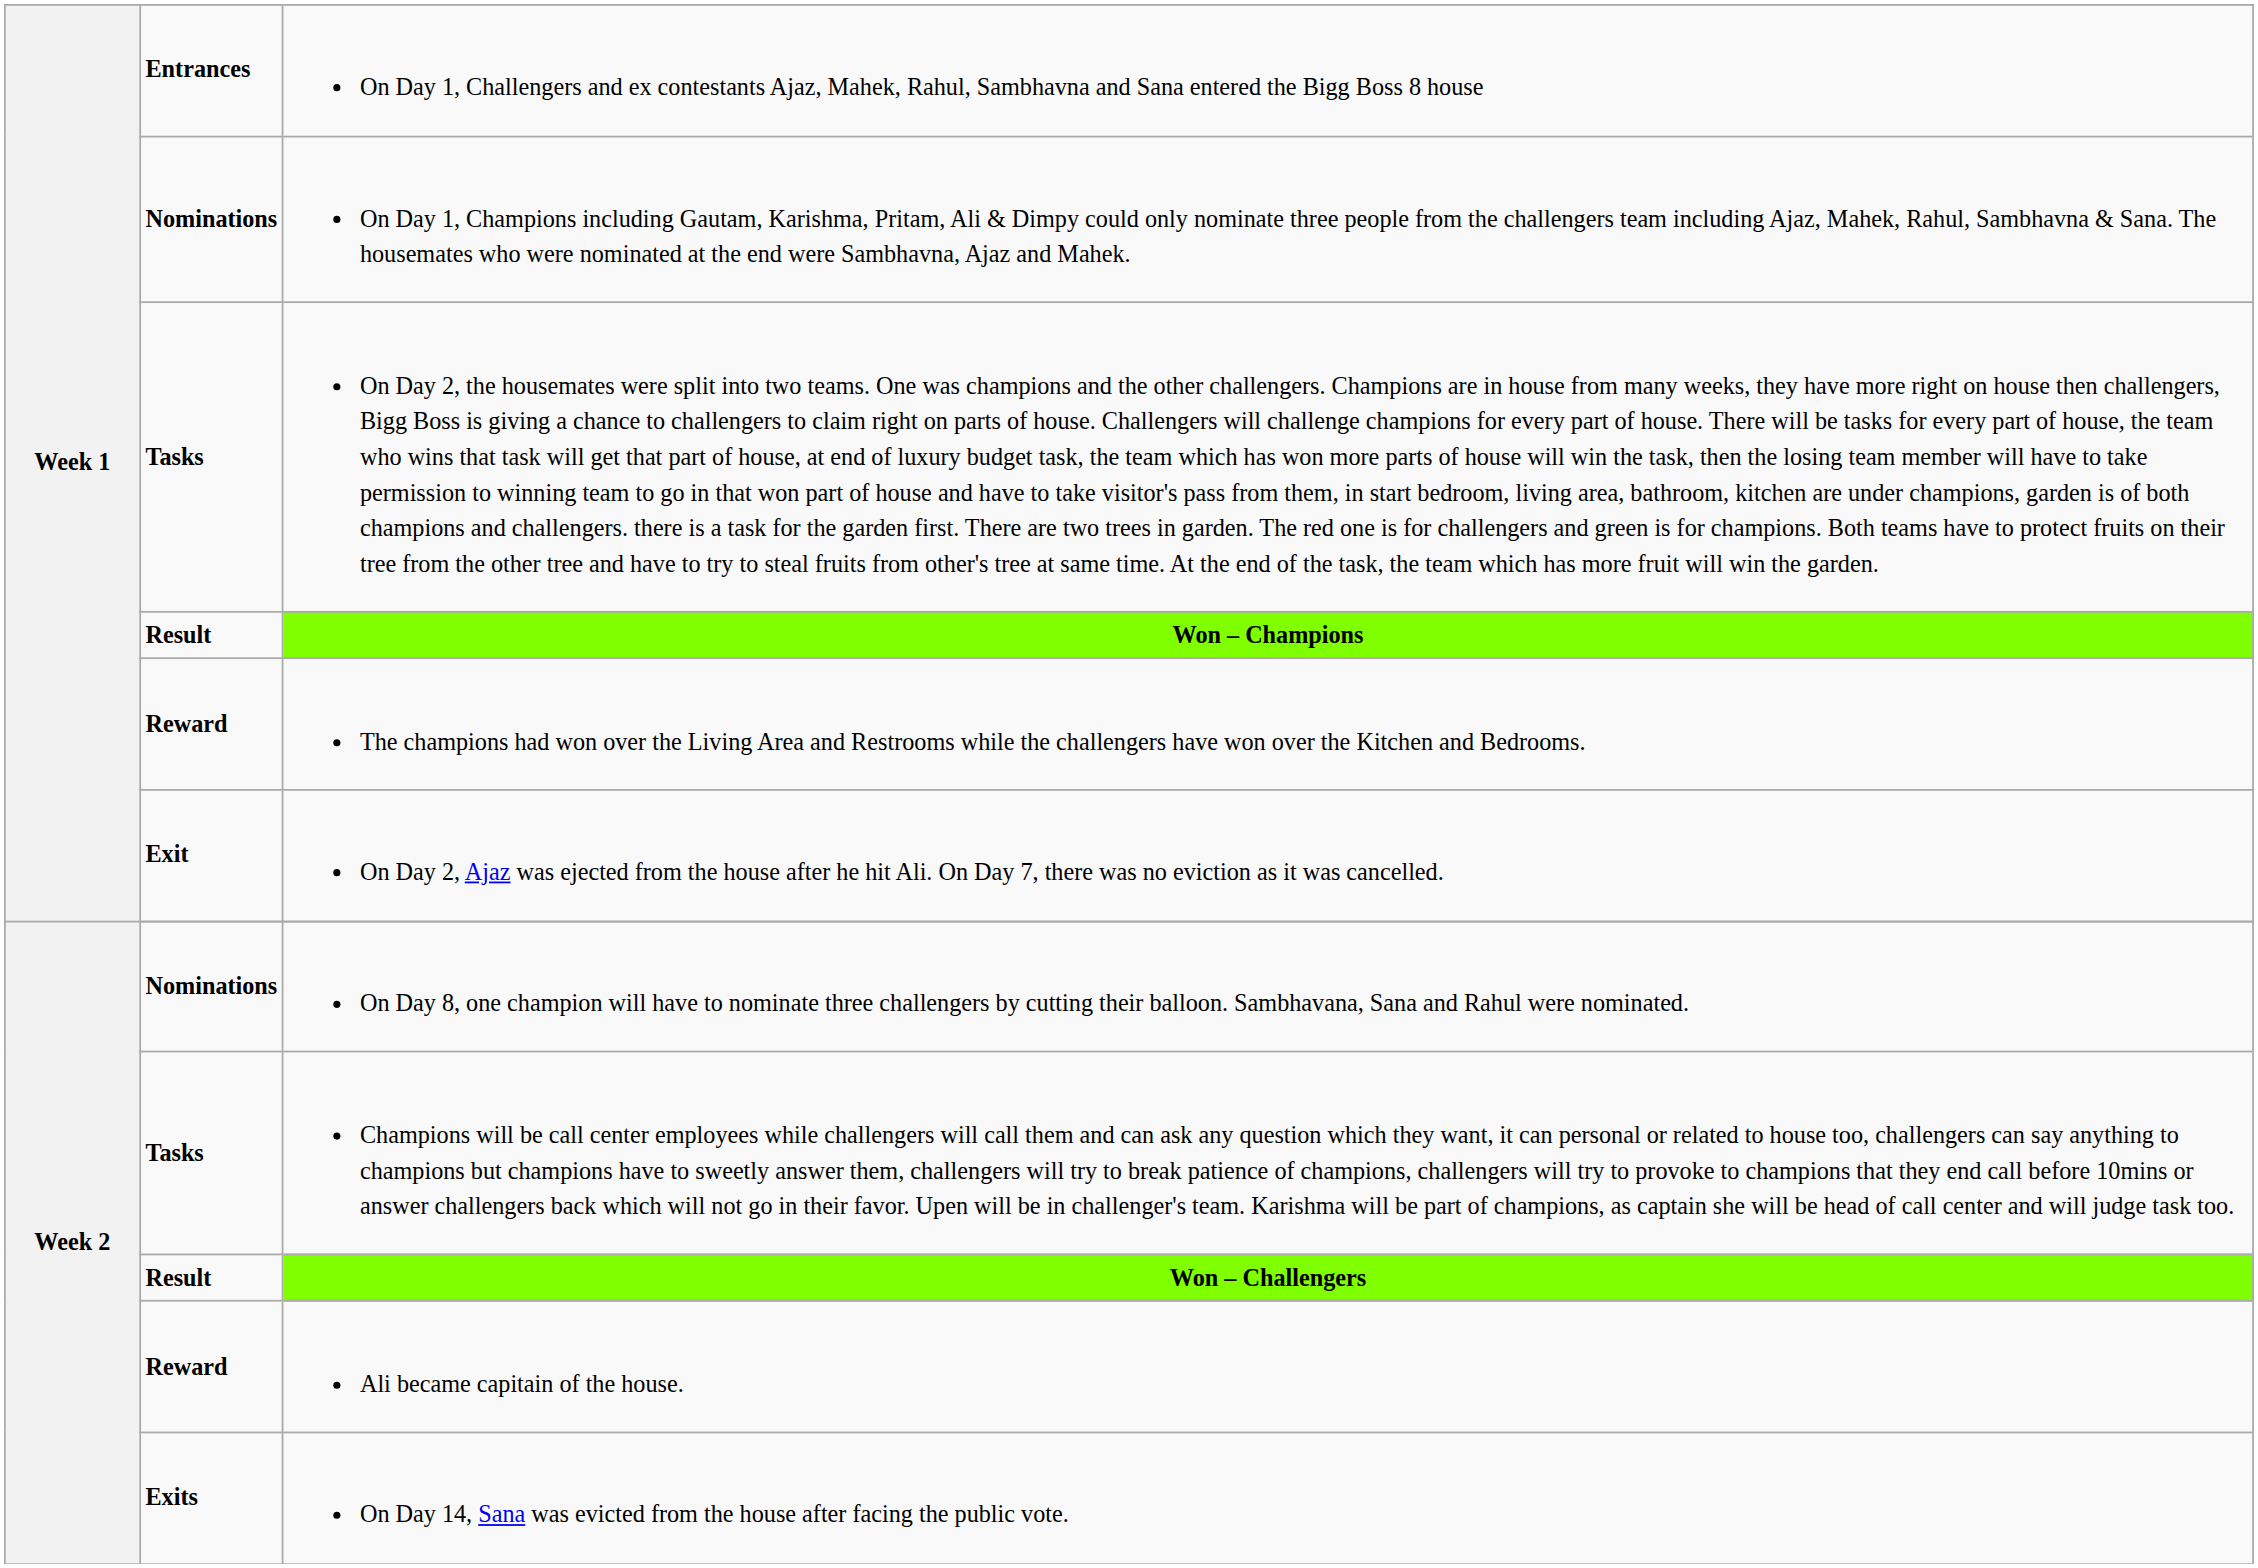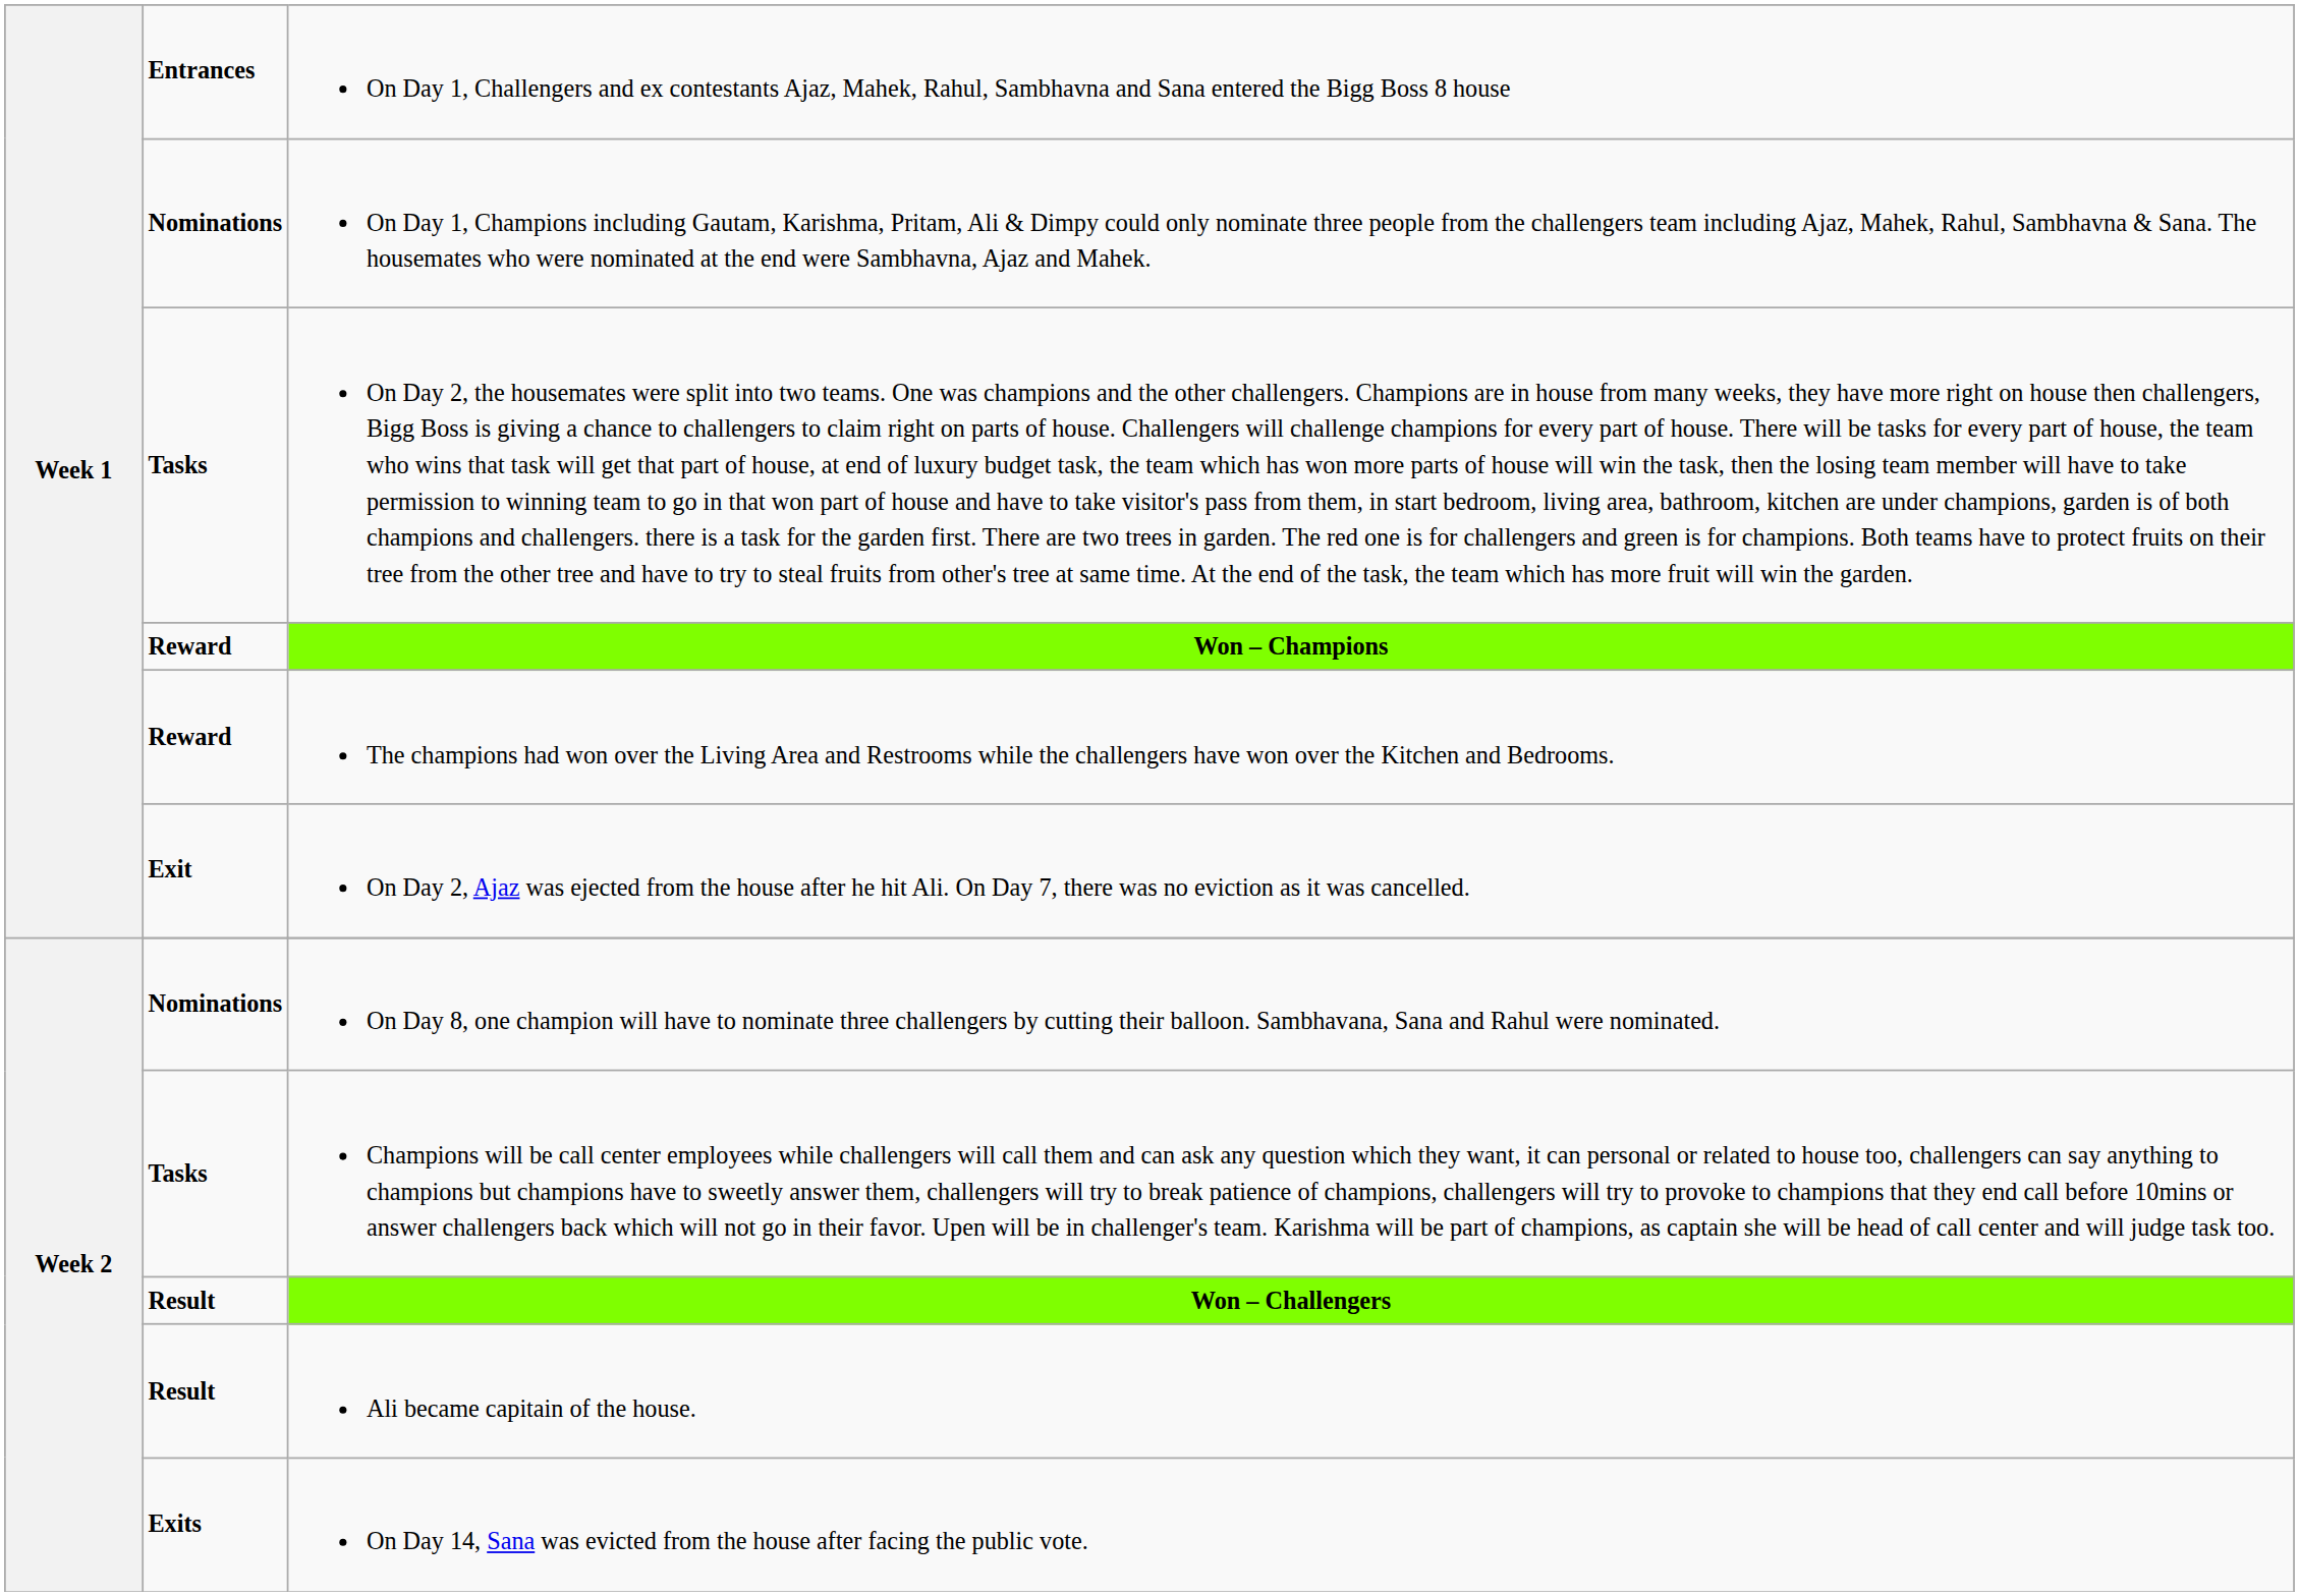 <table class="wikitable" style="width:100%; font-size:85%; line-height:20px;">
 <tr>
 <th rowspan=6 style="width: 6%;" style="background:#87CEFA;">Week 1</th>
 <td><strong>Entrances</strong></td>
 <td><br><ul><li>On Day 1, Challengers and ex contestants Ajaz, Mahek, Rahul, Sambhavna and Sana entered the Bigg Boss 8 house</li></ul></td>
 </tr>
 <tr>
 <td><strong>Nominations</strong></td>
 <td><br><ul><li>On Day 1, Champions including Gautam, Karishma, Pritam, Ali & Dimpy could only nominate three people from the challengers team including Ajaz, Mahek, Rahul, Sambhavna & Sana. The housemates who were nominated at the end were Sambhavna, Ajaz and Mahek.</li></ul></td>
 </tr>
 <tr>
 <td><strong>Tasks</strong></td>
 <td><br><ul><li>On Day 2, the housemates were split into two teams. One was champions and the other challengers. Champions are in house from many weeks, they have more right on house then challengers, Bigg Boss is giving a chance to challengers to claim right on parts of house. Challengers will challenge champions for every part of house. There will be tasks for every part of house, the team who wins that task will get that part of house, at end of luxury budget task, the team which has won more parts of house will win the task, then the losing team member will have to take permission to winning team to go in that won part of house and have to take visitor's pass from them, in start bedroom, living area, bathroom, kitchen are under champions, garden is of both champions and challengers. there is a task for the garden first. There are two trees in garden. The red one is for challengers and green is for champions. Both teams have to protect fruits on their tree from the other tree and have to try to steal fruits from other's tree at same time. At the end of the task, the team which has more fruit will win the garden.</li></ul></td>
 </tr>
 <tr>
-<td><strong>Result</strong></td>
+<td><strong>Reward</strong></td>
 <td style="text-align:center; background:#7fff00;"><strong>Won – Champions</strong></td>
 </tr>
 <tr>
 <td><strong>Reward</strong></td>
 <td><br><ul><li>The champions had won over the Living Area and Restrooms while the challengers have won over the Kitchen and Bedrooms.</li></ul></td>
 </tr>
 <tr>
 <td><strong>Exit</strong></td>
 <td><br><ul><li>On Day 2, <a href='#'>Ajaz</a> was ejected from the house after he hit Ali. On Day 7, there was no eviction as it was cancelled.</li></ul></td>
 </tr>
 <tr>
 <th rowspan=6 style="width: 6%;" style="background:#87CEFA;">Week 2</th>
 </tr>
 <tr>
 <td><strong>Nominations</strong></td>
 <td><br><ul><li>On Day 8, one champion will have to nominate three challengers by cutting their balloon. Sambhavana, Sana and Rahul were nominated.</li></ul></td>
 </tr>
 <tr>
 <td><strong>Tasks</strong></td>
 <td><br><ul><li>Champions will be call center employees while challengers will call them and can ask any question which they want, it can personal or related to house too, challengers can say anything to champions but champions have to sweetly answer them, challengers will try to break patience of champions, challengers will try to provoke to champions that they end call before 10mins or answer challengers back which will not go in their favor. Upen will be in challenger's team. Karishma will be part of champions, as captain she will be head of call center and will judge task too.</li></ul></td>
 </tr>
 <tr>
 <td><strong>Result</strong></td>
 <td style="text-align:center; background:#7fff00;"><strong>Won – Challengers</strong></td>
 </tr>
 <tr>
-<td><strong>Reward</strong></td>
+<td><strong>Result</strong></td>
 <td><br><ul><li>Ali became capitain of the house.</li></ul></td>
 </tr>
 <tr>
 <td><strong>Exits</strong></td>
 <td><br><ul><li>On Day 14, <a href='#'>Sana</a> was evicted from the house after facing the public vote.</li></ul></td>
 </tr>
 </table>
